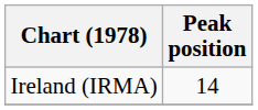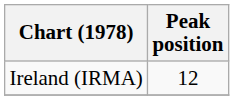 <table class="wikitable">
 <tr>
 <th>Chart (1978)</th>
 <th>Peak<br>position</th>
 </tr>
 <tr>
 <td>Ireland (IRMA)</td>
-<td align="center">14</td>
+<td align="center">12</td>
 </tr>
 <tr>
 </tr>
 </table>
